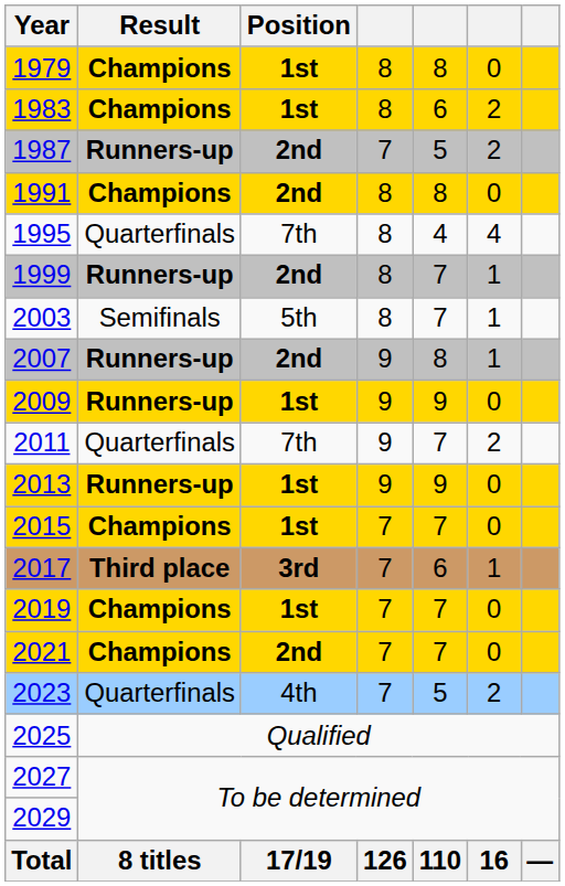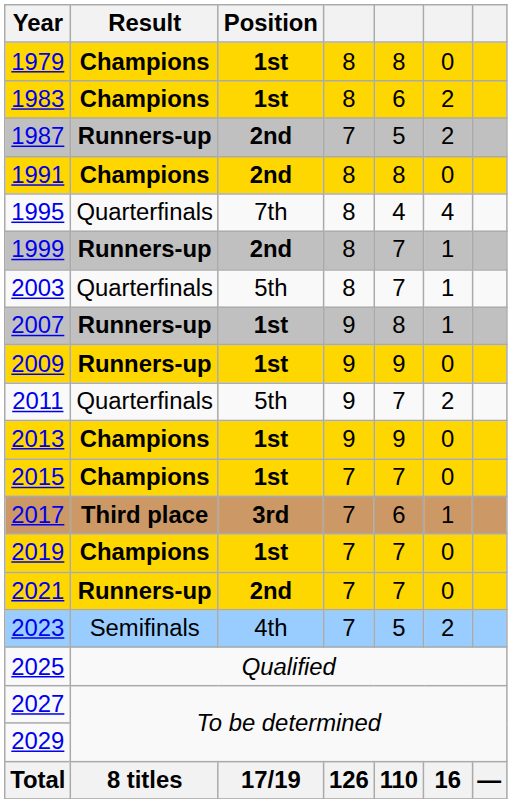 <table class="wikitable" style="text-align: center;">
 <tr>
 <th>Year</th>
 <th>Result</th>
 <th>Position</th>
 <th width=25></th>
 <th width=25></th>
 <th width=25></th>
 <th></th>
 </tr>
 <tr style="background:gold;">
 <td> <a href='#'>1979</a></td>
 <td><strong>Champions</strong></td>
 <td><strong>1st</strong></td>
 <td>8</td>
 <td>8</td>
 <td>0</td>
 <td></td>
 </tr>
 <tr style="background:gold;">
 <td> <a href='#'>1983</a></td>
 <td><strong>Champions</strong></td>
 <td><strong>1st</strong></td>
 <td>8</td>
 <td>6</td>
 <td>2</td>
 <td></td>
 </tr>
 <tr style="background:silver;">
 <td> <a href='#'>1987</a></td>
 <td><strong>Runners-up</strong></td>
 <td><strong>2nd</strong></td>
 <td>7</td>
 <td>5</td>
 <td>2</td>
 <td></td>
 </tr>
 <tr style="background:gold;">
 <td> <a href='#'>1991</a></td>
 <td><strong>Champions</strong></td>
 <td><strong>2nd</strong></td>
 <td>8</td>
 <td>8</td>
 <td>0</td>
 <td></td>
 </tr>
 <tr>
 <td> <a href='#'>1995</a></td>
 <td>Quarterfinals</td>
 <td>7th</td>
 <td>8</td>
 <td>4</td>
 <td>4</td>
 <td></td>
 </tr>
 <tr style="background:silver;">
 <td> <a href='#'>1999</a></td>
 <td><strong>Runners-up</strong></td>
 <td><strong>2nd</strong></td>
 <td>8</td>
 <td>7</td>
 <td>1</td>
 <td></td>
 </tr>
 <tr>
 <td> <a href='#'>2003</a></td>
-<td>Semifinals</td>
+<td>Quarterfinals</td>
 <td>5th</td>
 <td>8</td>
 <td>7</td>
 <td>1</td>
 <td></td>
 </tr>
 <tr style="background:silver;">
 <td> <a href='#'>2007</a></td>
 <td><strong>Runners-up</strong></td>
-<td><strong>2nd</strong></td>
+<td><strong>1st</strong></td>
 <td>9</td>
 <td>8</td>
 <td>1</td>
 <td></td>
 </tr>
 <tr style="background:gold;">
 <td> <a href='#'>2009</a></td>
 <td><strong>Runners-up</strong></td>
 <td><strong>1st</strong></td>
 <td>9</td>
 <td>9</td>
 <td>0</td>
 <td></td>
 </tr>
 <tr>
 <td> <a href='#'>2011</a></td>
 <td>Quarterfinals</td>
-<td>7th</td>
+<td>5th</td>
 <td>9</td>
 <td>7</td>
 <td>2</td>
 <td></td>
 </tr>
 <tr style="background:gold;">
 <td> <a href='#'>2013</a></td>
-<td><strong>Runners-up</strong></td>
+<td><strong>Champions</strong></td>
 <td><strong>1st</strong></td>
 <td>9</td>
 <td>9</td>
 <td>0</td>
 <td></td>
 </tr>
 <tr style="background:gold;">
 <td> <a href='#'>2015</a></td>
 <td><strong>Champions</strong></td>
 <td><strong>1st</strong></td>
 <td>7</td>
 <td>7</td>
 <td>0</td>
 <td></td>
 </tr>
 <tr style="background:#c96;">
 <td> <a href='#'>2017</a></td>
 <td><strong>Third place</strong></td>
 <td><strong>3rd</strong></td>
 <td>7</td>
 <td>6</td>
 <td>1</td>
 <td></td>
 </tr>
 <tr style="background:gold;">
 <td> <a href='#'>2019</a></td>
 <td><strong>Champions</strong></td>
 <td><strong>1st</strong></td>
 <td>7</td>
 <td>7</td>
 <td>0</td>
 <td></td>
 </tr>
 <tr style="background:gold;">
 <td> <a href='#'>2021</a></td>
-<td><strong>Champions</strong></td>
+<td><strong>Runners-up</strong></td>
 <td><strong>2nd</strong></td>
 <td>7</td>
 <td>7</td>
 <td>0</td>
 <td></td>
 </tr>
 <tr style="background:#9acdff;">
 <td> <a href='#'>2023</a></td>
-<td>Quarterfinals</td>
+<td>Semifinals</td>
 <td>4th</td>
 <td>7</td>
 <td>5</td>
 <td>2</td>
 <td></td>
 </tr>
 <tr>
 <td> <a href='#'>2025</a></td>
 <td colspan=6><em>Qualified</em></td>
 </tr>
 <tr>
 <td> <a href='#'>2027</a></td>
 <td colspan=6 rowspan=2><em>To be determined</em></td>
 </tr>
 <tr>
 <td> <a href='#'>2029</a></td>
 </tr>
 <tr>
 <th>Total</th>
 <th>8 titles</th>
 <th>17/19</th>
 <th>126</th>
 <th>110</th>
 <th>16</th>
 <th>—</th>
 </tr>
 </table>
